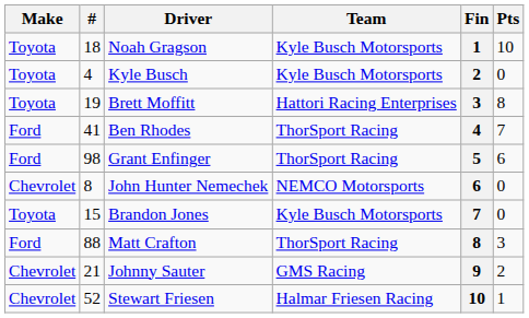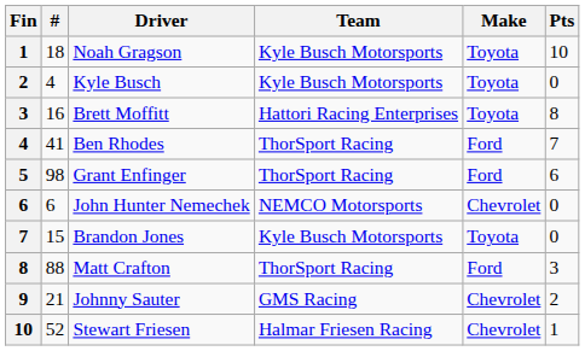 <table class="wikitable" style="font-size:95%">
 <tr>
-<th>Make</th>
+<th>Fin</th>
 <th>#</th>
 <th>Driver</th>
 <th>Team</th>
-<th>Fin</th>
+<th>Make</th>
 <th>Pts</th>
 </tr>
 <tr>
-<td><a href='#'>Toyota</a></td>
+<th>1</th>
 <td>18</td>
 <td><a href='#'>Noah Gragson</a></td>
 <td><a href='#'>Kyle Busch Motorsports</a></td>
-<th>1</th>
+<td><a href='#'>Toyota</a></td>
 <td>10</td>
 </tr>
 <tr>
-<td><a href='#'>Toyota</a></td>
+<th>2</th>
 <td>4</td>
 <td><a href='#'>Kyle Busch</a></td>
 <td><a href='#'>Kyle Busch Motorsports</a></td>
-<th>2</th>
+<td><a href='#'>Toyota</a></td>
 <td>0</td>
 </tr>
 <tr>
-<td><a href='#'>Toyota</a></td>
-<td>19</td>
+<th>3</th>
+<td>16</td>
 <td><a href='#'>Brett Moffitt</a></td>
 <td><a href='#'>Hattori Racing Enterprises</a></td>
-<th>3</th>
+<td><a href='#'>Toyota</a></td>
 <td>8</td>
 </tr>
 <tr>
-<td><a href='#'>Ford</a></td>
+<th>4</th>
 <td>41</td>
 <td><a href='#'>Ben Rhodes</a></td>
 <td><a href='#'>ThorSport Racing</a></td>
-<th>4</th>
+<td><a href='#'>Ford</a></td>
 <td>7</td>
 </tr>
 <tr>
-<td><a href='#'>Ford</a></td>
+<th>5</th>
 <td>98</td>
 <td><a href='#'>Grant Enfinger</a></td>
 <td><a href='#'>ThorSport Racing</a></td>
-<th>5</th>
+<td><a href='#'>Ford</a></td>
 <td>6</td>
 </tr>
 <tr>
-<td><a href='#'>Chevrolet</a></td>
-<td>8</td>
+<th>6</th>
+<td>6</td>
 <td><a href='#'>John Hunter Nemechek</a></td>
 <td><a href='#'>NEMCO Motorsports</a></td>
-<th>6</th>
+<td><a href='#'>Chevrolet</a></td>
 <td>0</td>
 </tr>
 <tr>
-<td><a href='#'>Toyota</a></td>
+<th>7</th>
 <td>15</td>
 <td><a href='#'>Brandon Jones</a></td>
 <td><a href='#'>Kyle Busch Motorsports</a></td>
-<th>7</th>
+<td><a href='#'>Toyota</a></td>
 <td>0</td>
 </tr>
 <tr>
-<td><a href='#'>Ford</a></td>
+<th>8</th>
 <td>88</td>
 <td><a href='#'>Matt Crafton</a></td>
 <td><a href='#'>ThorSport Racing</a></td>
-<th>8</th>
+<td><a href='#'>Ford</a></td>
 <td>3</td>
 </tr>
 <tr>
-<td><a href='#'>Chevrolet</a></td>
+<th>9</th>
 <td>21</td>
 <td><a href='#'>Johnny Sauter</a></td>
 <td><a href='#'>GMS Racing</a></td>
-<th>9</th>
+<td><a href='#'>Chevrolet</a></td>
 <td>2</td>
 </tr>
 <tr>
-<td><a href='#'>Chevrolet</a></td>
+<th>10</th>
 <td>52</td>
 <td><a href='#'>Stewart Friesen</a></td>
 <td><a href='#'>Halmar Friesen Racing</a></td>
-<th>10</th>
+<td><a href='#'>Chevrolet</a></td>
 <td>1</td>
 </tr>
 </table>
